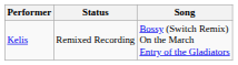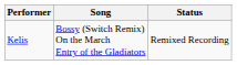 <table class="wikitable" style="font-size: 85%">
 <tr>
 <th>Performer</th>
+<th>Song</th>
 <th>Status</th>
-<th>Song</th>
 </tr>
 <tr>
 <td> <a href='#'>Kelis</a></td>
+<td><a href='#'>Bossy</a> (Switch Remix) <br> On the March <br> <a href='#'>Entry of the Gladiators</a></td>
 <td>Remixed Recording</td>
-<td><a href='#'>Bossy</a> (Switch Remix) <br> On the March <br> <a href='#'>Entry of the Gladiators</a></td>
 </tr>
 </table>
